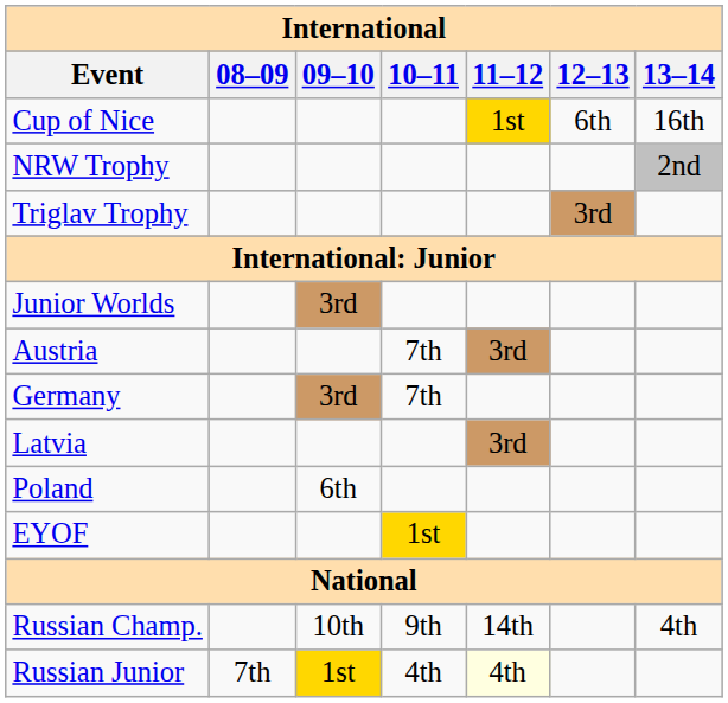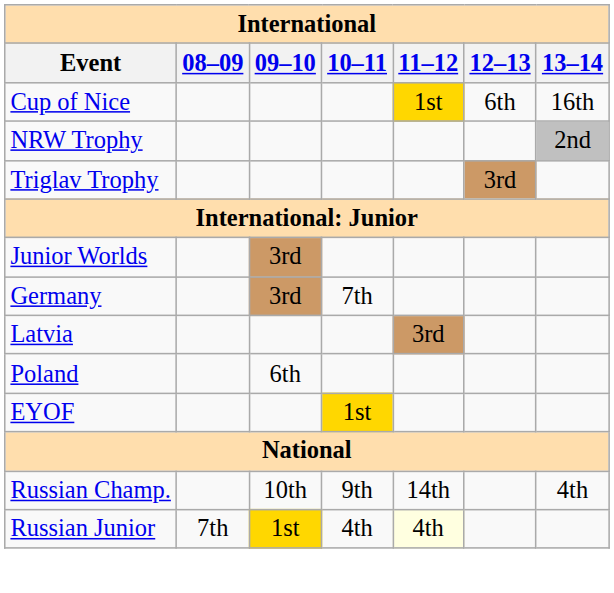 <table class="wikitable" style="text-align:center">
 <tr>
 <th style="background-color: #ffdead; " colspan=7 align=center>International</th>
 </tr>
 <tr>
 <th>Event</th>
 <th><a href='#'>08–09</a></th>
 <th><a href='#'>09–10</a></th>
 <th><a href='#'>10–11</a></th>
 <th><a href='#'>11–12</a></th>
 <th><a href='#'>12–13</a></th>
 <th><a href='#'>13–14</a></th>
 </tr>
 <tr>
 <td align=left><a href='#'>Cup of Nice</a></td>
 <td></td>
 <td></td>
 <td></td>
 <td bgcolor=gold>1st</td>
 <td>6th</td>
 <td>16th</td>
 </tr>
 <tr>
 <td align=left><a href='#'>NRW Trophy</a></td>
 <td></td>
 <td></td>
 <td></td>
 <td></td>
 <td></td>
 <td bgcolor=silver>2nd</td>
 </tr>
 <tr>
 <td align=left><a href='#'>Triglav Trophy</a></td>
 <td></td>
 <td></td>
 <td></td>
 <td></td>
 <td bgcolor=cc9966>3rd</td>
 <td></td>
 </tr>
 <tr>
 <th style="background-color: #ffdead; " colspan=7 align=center>International: Junior</th>
 </tr>
 <tr>
 <td align=left><a href='#'>Junior Worlds</a></td>
 <td></td>
 <td bgcolor=cc9966>3rd</td>
 <td></td>
 <td></td>
-<td></td>
-<td></td>
-</tr>
-<tr>
-<td align=left> <a href='#'>Austria</a></td>
-<td></td>
-<td></td>
-<td>7th</td>
-<td bgcolor=cc9966>3rd</td>
 <td></td>
 <td></td>
 </tr>
 <tr>
 <td align=left> <a href='#'>Germany</a></td>
 <td></td>
 <td bgcolor=cc9966>3rd</td>
 <td>7th</td>
 <td></td>
 <td></td>
 <td></td>
 </tr>
 <tr>
 <td align=left> <a href='#'>Latvia</a></td>
 <td></td>
 <td></td>
 <td></td>
 <td bgcolor=cc9966>3rd</td>
 <td></td>
 <td></td>
 </tr>
 <tr>
 <td align=left> <a href='#'>Poland</a></td>
 <td></td>
 <td>6th</td>
 <td></td>
 <td></td>
 <td></td>
 <td></td>
 </tr>
 <tr>
 <td align=left><a href='#'>EYOF</a></td>
 <td></td>
 <td></td>
 <td bgcolor=gold>1st</td>
 <td></td>
 <td></td>
 <td></td>
 </tr>
 <tr>
 <th style="background-color: #ffdead; " colspan=7 align=center>National</th>
 </tr>
 <tr>
 <td align=left><a href='#'>Russian Champ.</a></td>
 <td></td>
 <td>10th</td>
 <td>9th</td>
 <td>14th</td>
 <td></td>
 <td>4th</td>
 </tr>
 <tr>
 <td align=left><a href='#'>Russian Junior</a></td>
 <td>7th</td>
 <td bgcolor=gold>1st</td>
 <td>4th</td>
 <td style="background: lightyellow;">4th</td>
 <td></td>
 <td></td>
 </tr>
 </table>
